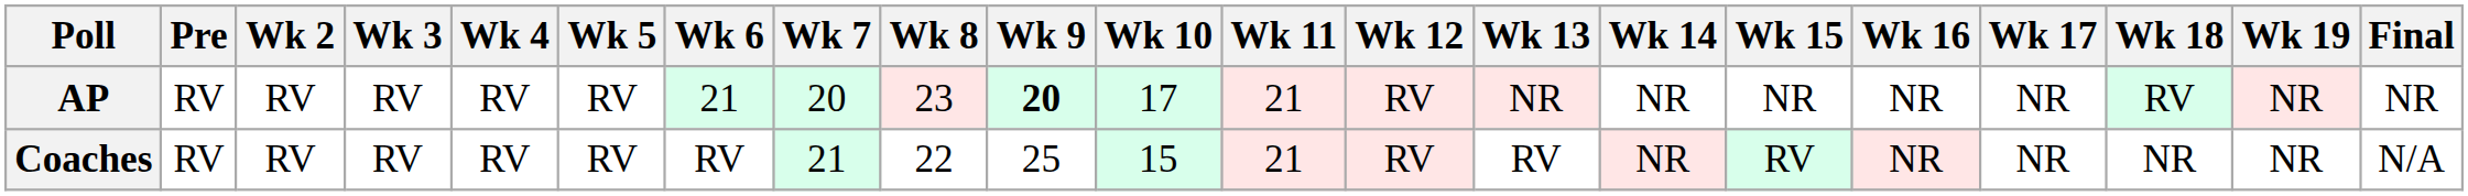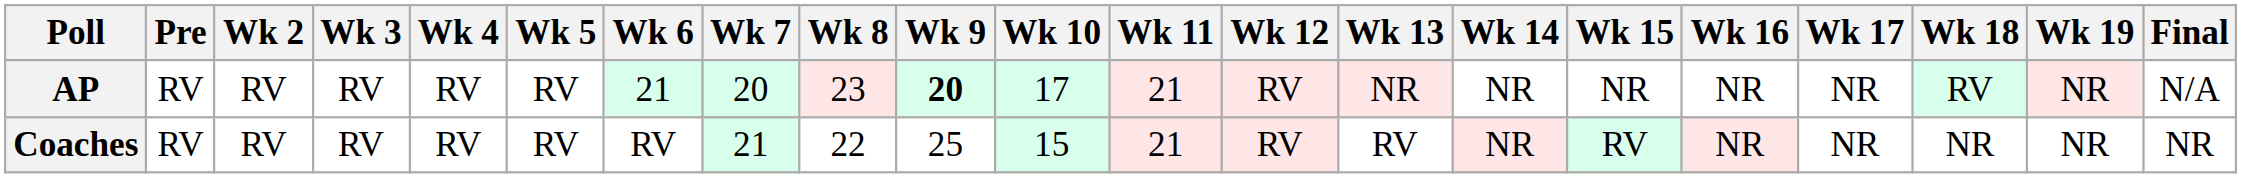 <table class="wikitable" style="white-space:nowrap;text-align:center;">
 <tr>
 <th>Poll</th>
 <th>Pre</th>
 <th>Wk 2</th>
 <th>Wk 3</th>
 <th>Wk 4</th>
 <th>Wk 5</th>
 <th>Wk 6</th>
 <th>Wk 7</th>
 <th>Wk 8</th>
 <th>Wk 9</th>
 <th>Wk 10</th>
 <th>Wk 11</th>
 <th>Wk 12</th>
 <th>Wk 13</th>
 <th>Wk 14</th>
 <th>Wk 15</th>
 <th>Wk 16</th>
 <th>Wk 17</th>
 <th>Wk 18</th>
 <th>Wk 19</th>
 <th>Final</th>
 </tr>
 <tr>
 <th>AP</th>
 <td style="background:#FFF;">RV</td>
 <td style="background:#FFF;">RV</td>
 <td style="background:#FFF;">RV</td>
 <td style="background:#FFF;">RV</td>
 <td style="background:#FFF;">RV</td>
 <td style="background:#D8FFEB;">21</td>
 <td style="background:#D8FFEB;">20</td>
 <td style="background:#FFE6E6;">23</td>
 <td style="background:#D8FFEB;"><strong>20</strong></td>
 <td style="background:#D8FFEB;">17</td>
 <td style="background:#FFE6E6;">21</td>
 <td style="background:#FFE6E6;">RV</td>
 <td style="background:#FFE6E6;">NR</td>
 <td style="background:#FFF;">NR</td>
 <td style="background:#FFF;">NR</td>
 <td style="background:#FFF;">NR</td>
 <td style="background:#FFF;">NR</td>
 <td style="background:#D8FFEB;">RV</td>
 <td style="background:#FFE6E6;">NR</td>
-<td style="background:#FFF;">NR</td>
+<td style="background:#FFF;">N/A</td>
 </tr>
 <tr>
 <th>Coaches</th>
 <td style="background:#FFF;">RV</td>
 <td style="background:#FFF;">RV</td>
 <td style="background:#FFF;">RV</td>
 <td style="background:#FFF;">RV</td>
 <td style="background:#FFF;">RV</td>
 <td style="background:#FFF;">RV</td>
 <td style="background:#D8FFEB;">21</td>
 <td style="background:#FFF;">22</td>
 <td style="background:#FFF;">25</td>
 <td style="background:#D8FFEB;">15</td>
 <td style="background:#FFE6E6;">21</td>
 <td style="background:#FFE6E6;">RV</td>
 <td style="background:#FFF;">RV</td>
 <td style="background:#FFE6E6;">NR</td>
 <td style="background:#D8FFEB;">RV</td>
 <td style="background:#FFE6E6;">NR</td>
 <td style="background:#FFF;">NR</td>
 <td style="background:#FFF;">NR</td>
 <td style="background:#FFF;">NR</td>
-<td style="background:#FFF;">N/A</td>
+<td style="background:#FFF;">NR</td>
 </tr>
 </table>
